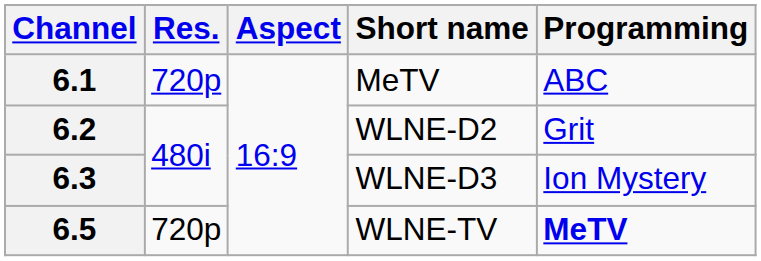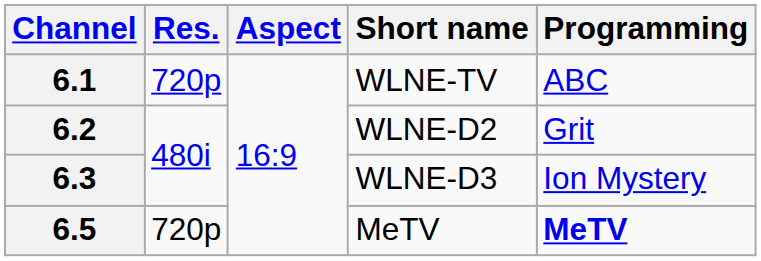 <table class="wikitable">
 <tr>
 <th scope = "col"><a href='#'>Channel</a></th>
 <th scope = "col"><a href='#'>Res.</a></th>
 <th scope = "col"><a href='#'>Aspect</a></th>
 <th scope = "col">Short name</th>
 <th scope = "col">Programming</th>
 </tr>
 <tr>
 <th scope = "row">6.1</th>
 <td><a href='#'>720p</a></td>
 <td rowspan=5><a href='#'>16:9</a></td>
-<td>MeTV</td>
+<td>WLNE-TV</td>
 <td><a href='#'>ABC</a></td>
 </tr>
 <tr>
 <th scope = "row">6.2</th>
 <td rowspan=2><a href='#'>480i</a></td>
 <td>WLNE-D2</td>
 <td><a href='#'>Grit</a></td>
 </tr>
 <tr>
 <th scope = "row">6.3</th>
 <td>WLNE-D3</td>
 <td><a href='#'>Ion Mystery</a></td>
 </tr>
 <tr>
 <th scope = "row">6.5</th>
 <td>720p</td>
-<td>WLNE-TV</td>
+<td>MeTV</td>
 <td><strong><a href='#'>MeTV</a></strong></td>
 </tr>
 </table>
